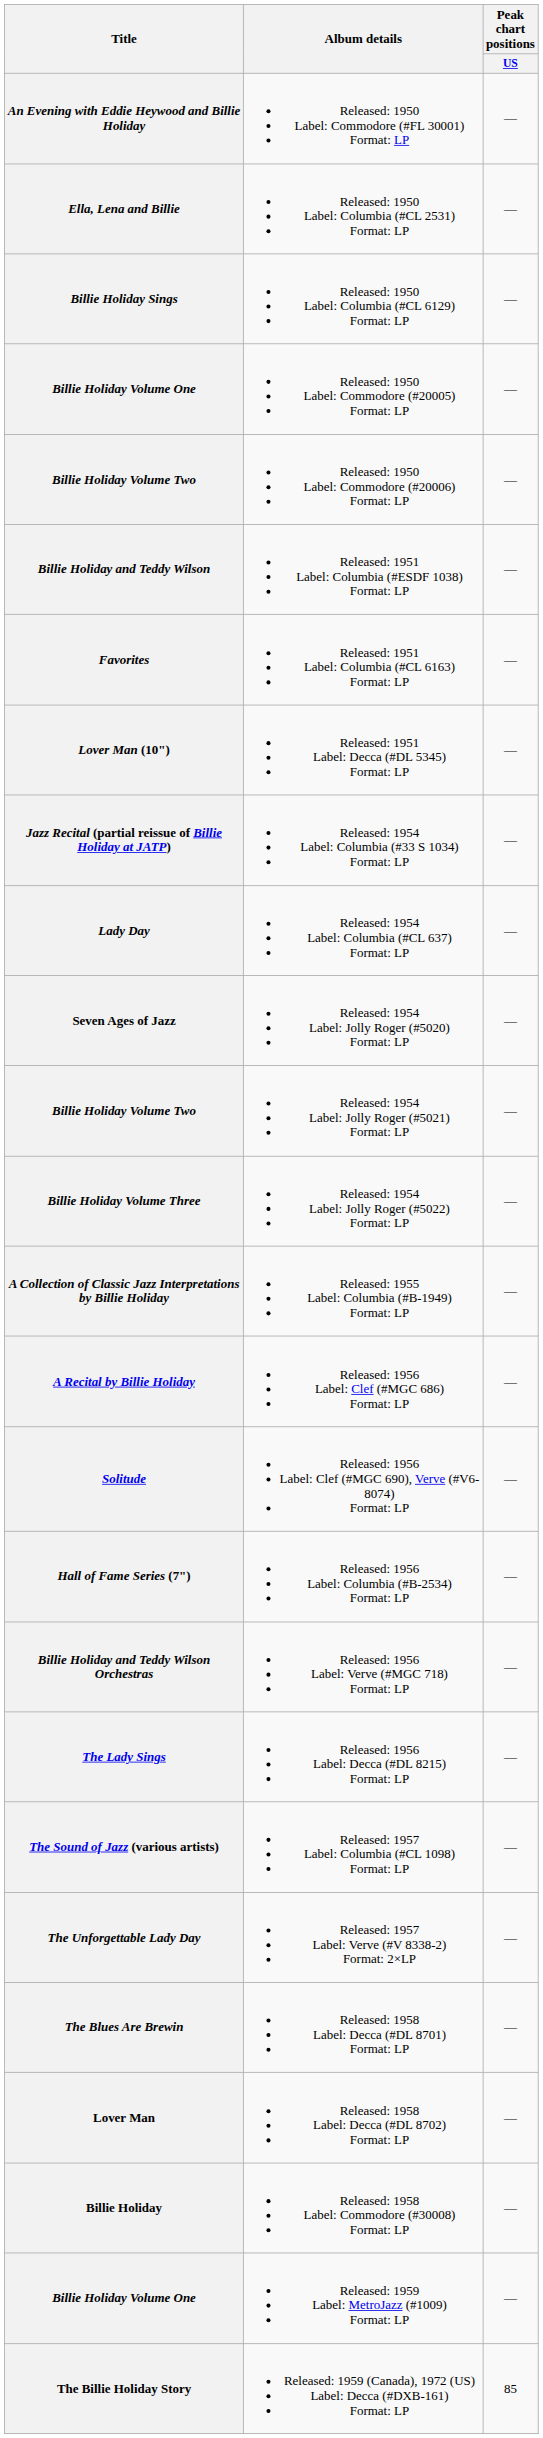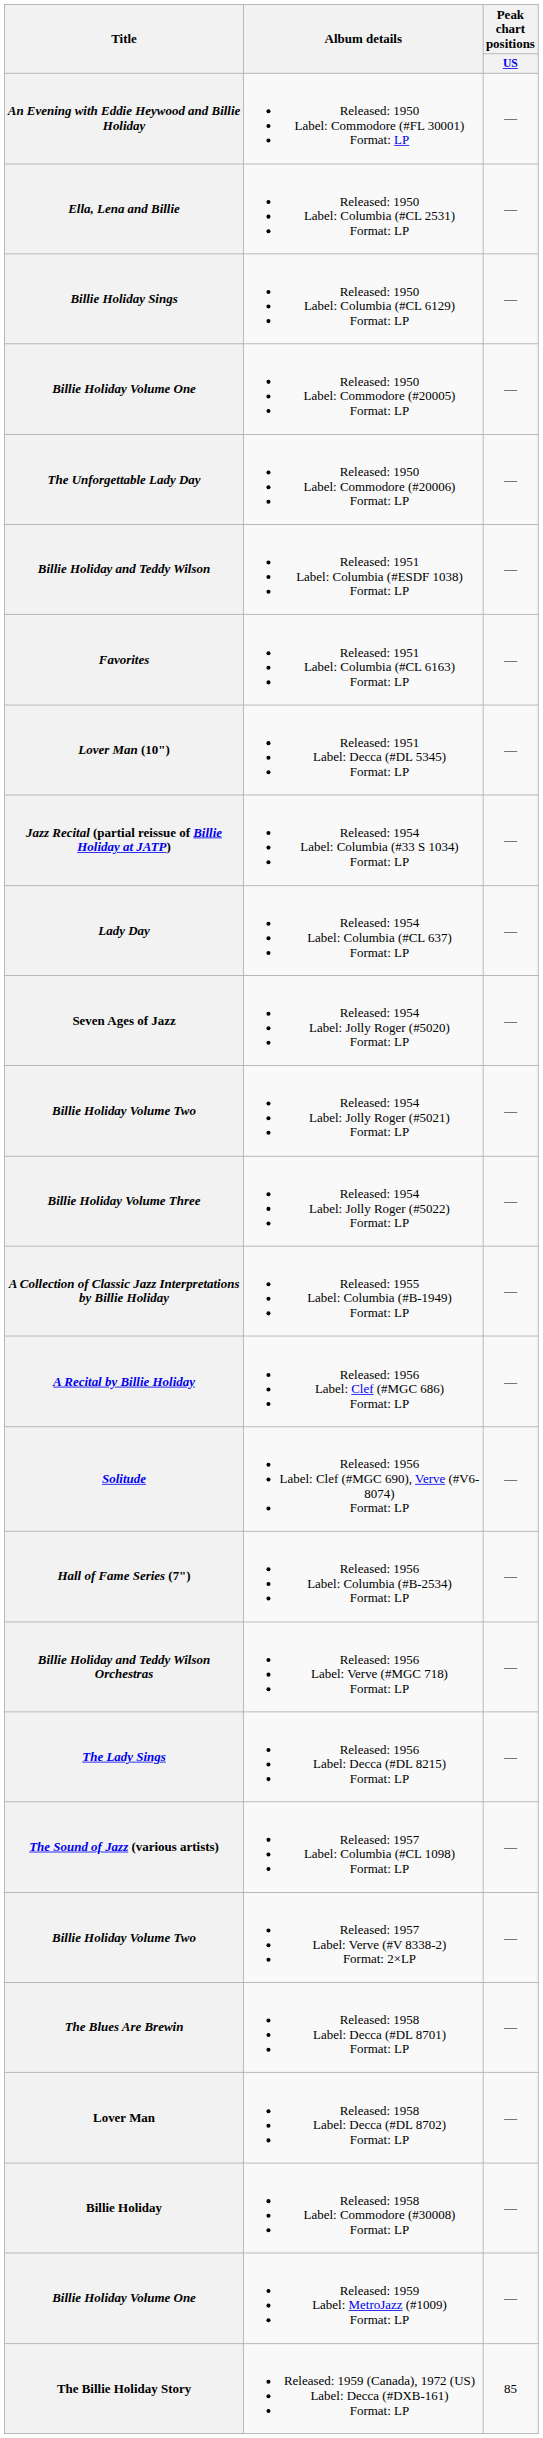 <table class="wikitable plainrowheaders" style="text-align:center;">
 <tr>
 <th scope="col" rowspan="2" style="width:18em;">Title</th>
 <th scope="col" rowspan="2" style="width:18em;">Album details</th>
 <th scope="col" colspan="5">Peak chart positions</th>
 </tr>
 <tr>
 <th scope="col" style="width:2.6em; font-size:90%;"><a href='#'>US</a><br></th>
 </tr>
 <tr>
 <th scope="row"><em>An Evening with Eddie Heywood and Billie Holiday</em></th>
 <td><br><ul><li>Released: 1950</li><li>Label: Commodore  (#FL 30001)</li><li>Format: <a href='#'>LP</a></li></ul></td>
 <td style="text-align:center;">—</td>
 </tr>
 <tr>
 <th scope="row"><em>Ella, Lena and Billie</em></th>
 <td><br><ul><li>Released: 1950</li><li>Label: Columbia (#CL 2531)</li><li>Format: LP</li></ul></td>
 <td style="text-align:center;">—</td>
 </tr>
 <tr>
 <th scope="row"><em>Billie Holiday Sings</em></th>
 <td><br><ul><li>Released: 1950</li><li>Label: Columbia (#CL 6129)</li><li>Format: LP</li></ul></td>
 <td style="text-align:center;">—</td>
 </tr>
 <tr>
 <th scope="row"><em>Billie Holiday Volume One</em></th>
 <td><br><ul><li>Released: 1950</li><li>Label: Commodore (#20005)</li><li>Format: LP</li></ul></td>
 <td style="text-align:center;">—</td>
 </tr>
 <tr>
-<th scope="row"><em>Billie Holiday Volume Two</em></th>
+<th scope="row"><em>The Unforgettable Lady Day</em></th>
 <td><br><ul><li>Released: 1950</li><li>Label: Commodore (#20006)</li><li>Format: LP</li></ul></td>
 <td style="text-align:center;">—</td>
 </tr>
 <tr>
 <th scope="row"><em>Billie Holiday and Teddy Wilson</em></th>
 <td><br><ul><li>Released: 1951</li><li>Label: Columbia (#ESDF 1038)</li><li>Format: LP</li></ul></td>
 <td style="text-align:center;">—</td>
 </tr>
 <tr>
 <th scope="row"><em>Favorites</em></th>
 <td><br><ul><li>Released: 1951</li><li>Label: Columbia (#CL 6163)</li><li>Format: LP</li></ul></td>
 <td style="text-align:center;">—</td>
 </tr>
 <tr>
 <th scope="row"><em>Lover Man</em> (10")</th>
 <td><br><ul><li>Released: 1951</li><li>Label: Decca (#DL 5345)</li><li>Format: LP</li></ul></td>
 <td style="text-align:center;">—</td>
 </tr>
 <tr>
 <th scope="row"><em>Jazz Recital</em> (partial reissue of <em><a href='#'>Billie Holiday at JATP</a></em>)</th>
 <td><br><ul><li>Released: 1954</li><li>Label: Columbia (#33 S 1034)</li><li>Format: LP</li></ul></td>
 <td style="text-align:center;">—</td>
 </tr>
 <tr>
 <th scope="row"><em>Lady Day</em></th>
 <td><br><ul><li>Released: 1954</li><li>Label: Columbia (#CL 637)</li><li>Format: LP</li></ul></td>
 <td style="text-align:center;">—</td>
 </tr>
 <tr>
 <th scope="row"></em>Seven Ages of Jazz<em></th>
 <td><br><ul><li>Released: 1954</li><li>Label: Jolly Roger (#5020)</li><li>Format: LP</li></ul></td>
 <td style="text-align:center;">—</td>
 </tr>
 <tr>
 <th scope="row"><em>Billie Holiday Volume Two</em></th>
 <td><br><ul><li>Released: 1954</li><li>Label: Jolly Roger (#5021)</li><li>Format: LP</li></ul></td>
 <td style="text-align:center;">—</td>
 </tr>
 <tr>
 <th scope="row"><em>Billie Holiday Volume Three</em></th>
 <td><br><ul><li>Released: 1954</li><li>Label: Jolly Roger (#5022)</li><li>Format: LP</li></ul></td>
 <td style="text-align:center;">—</td>
 </tr>
 <tr>
 <th scope="row"><em>A Collection of Classic Jazz Interpretations by Billie Holiday</em></th>
 <td><br><ul><li>Released: 1955</li><li>Label: Columbia (#B-1949)</li><li>Format: LP</li></ul></td>
 <td style="text-align:center;">—</td>
 </tr>
 <tr>
 <th scope="row"><em><a href='#'>A Recital by Billie Holiday</a></em></th>
 <td><br><ul><li>Released: 1956</li><li>Label: <a href='#'>Clef</a> (#MGC 686)</li><li>Format: LP</li></ul></td>
 <td style="text-align:center;">—</td>
 </tr>
 <tr>
 <th scope="row"><em><a href='#'>Solitude</a></em></th>
 <td><br><ul><li>Released: 1956</li><li>Label: Clef (#MGC 690), <a href='#'>Verve</a> (#V6-8074)</li><li>Format: LP</li></ul></td>
 <td style="text-align:center;">—</td>
 </tr>
 <tr>
 <th scope="row"><em>Hall of Fame Series</em> (7")</th>
 <td><br><ul><li>Released: 1956</li><li>Label: Columbia (#B-2534)</li><li>Format: LP</li></ul></td>
 <td style="text-align:center;">—</td>
 </tr>
 <tr>
 <th scope="row"><em>Billie Holiday and Teddy Wilson Orchestras</em></th>
 <td><br><ul><li>Released: 1956</li><li>Label: Verve (#MGC 718)</li><li>Format: LP</li></ul></td>
 <td style="text-align:center;">—</td>
 </tr>
 <tr>
 <th scope="row"><em><a href='#'>The Lady Sings</a></em></th>
 <td><br><ul><li>Released: 1956</li><li>Label: Decca (#DL 8215)</li><li>Format: LP</li></ul></td>
 <td style="text-align:center;">—</td>
 </tr>
 <tr>
 <th scope="row"><em><a href='#'>The Sound of Jazz</a></em> (various artists)</th>
 <td><br><ul><li>Released: 1957</li><li>Label: Columbia (#CL 1098)</li><li>Format: LP</li></ul></td>
 <td style="text-align:center;">—</td>
 </tr>
 <tr>
-<th scope="row"><em>The Unforgettable Lady Day</em></th>
+<th scope="row"><em>Billie Holiday Volume Two</em></th>
 <td><br><ul><li>Released: 1957</li><li>Label: Verve (#V 8338-2)</li><li>Format: 2×LP</li></ul></td>
 <td style="text-align:center;">—</td>
 </tr>
 <tr>
 <th scope="row"><em>The Blues Are Brewin<strong></th>
 <td><br><ul><li>Released: 1958</li><li>Label: Decca (#DL 8701)</li><li>Format: LP</li></ul></td>
 <td style="text-align:center;">—</td>
 </tr>
 <tr>
 <th scope="row"></em>Lover Man<em></th>
 <td><br><ul><li>Released: 1958</li><li>Label: Decca (#DL 8702)</li><li>Format: LP</li></ul></td>
 <td style="text-align:center;">—</td>
 </tr>
 <tr>
 <th scope="row"></em>Billie Holiday<em></th>
 <td><br><ul><li>Released: 1958</li><li>Label: Commodore (#30008)</li><li>Format: LP</li></ul></td>
 <td style="text-align:center;">—</td>
 </tr>
 <tr>
 <th scope="row"><em>Billie Holiday Volume One</em></th>
 <td><br><ul><li>Released: 1959</li><li>Label: <a href='#'>MetroJazz</a> (#1009)</li><li>Format: LP</li></ul></td>
 <td style="text-align:center;">—</td>
 </tr>
 <tr>
 <th scope="row"></em>The Billie Holiday Story<em></th>
 <td><br><ul><li>Released: 1959 (Canada), 1972 (US)</li><li>Label: Decca (#DXB-161)</li><li>Format: LP</li></ul></td>
 <td style="text-align:center;">85</td>
 </tr>
 </table>
